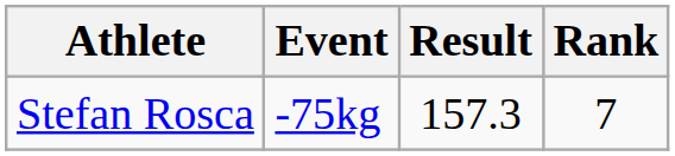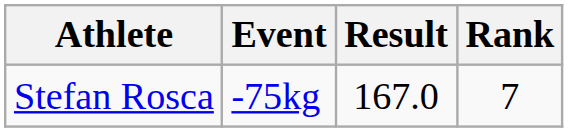 <table class="wikitable">
 <tr>
 <th>Athlete</th>
 <th>Event</th>
 <th>Result</th>
 <th>Rank</th>
 </tr>
 <tr align=center>
 <td align=left><a href='#'>Stefan Rosca</a></td>
 <td align=left><a href='#'>-75kg</a></td>
-<td>157.3</td>
+<td>167.0</td>
 <td>7</td>
 </tr>
 </table>
